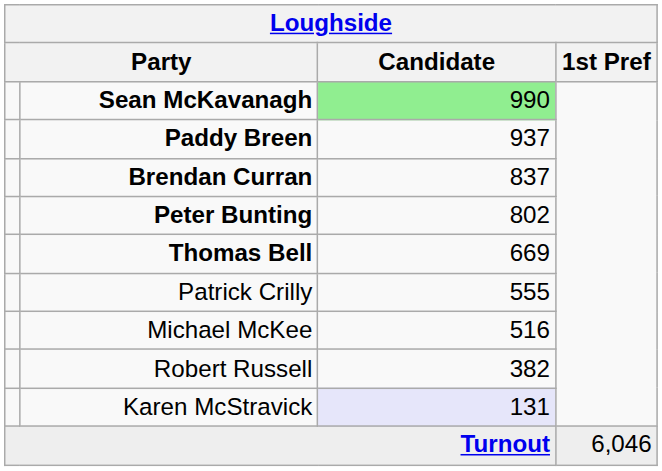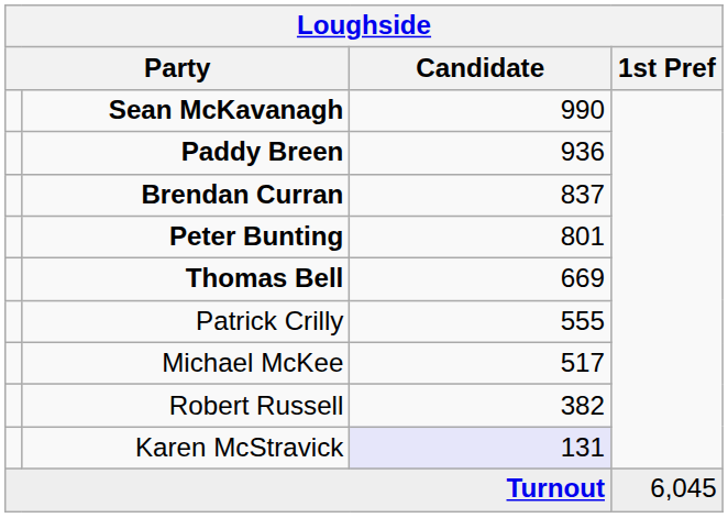 <table class="wikitable">
 <tr>
 <th colspan="4" align="center"><a href='#'>Loughside</a></th>
 </tr>
 <tr>
 <th colspan="2" align="center" width=200>Party</th>
 <th width=150>Candidate</th>
 <th width=60>1st Pref</th>
 </tr>
 <tr>
 <td></td>
 <td align="right"><strong>Sean McKavanagh</strong></td>
-<td align="right" style="background: lightgreen;">990</td>
+<td align="right">990</td>
 </tr>
 <tr>
 <td></td>
 <td align="right"><strong>Paddy Breen</strong></td>
-<td align="right">937</td>
+<td align="right">936</td>
 </tr>
 <tr>
 <td></td>
 <td align="right"><strong>Brendan Curran</strong></td>
 <td align="right">837</td>
 </tr>
 <tr>
 <td></td>
 <td align="right"><strong>Peter Bunting</strong></td>
-<td align="right">802</td>
+<td align="right">801</td>
 </tr>
 <tr>
 <td></td>
 <td align="right"><strong>Thomas Bell</strong></td>
 <td align="right">669</td>
 </tr>
 <tr>
 <td></td>
 <td align="right">Patrick Crilly</td>
 <td align="right">555</td>
 </tr>
 <tr>
 <td></td>
 <td align="right">Michael McKee</td>
-<td align="right">516</td>
+<td align="right">517</td>
 </tr>
 <tr>
 <td></td>
 <td align="right">Robert Russell</td>
 <td align="right">382</td>
 </tr>
 <tr>
 <td></td>
 <td align="right">Karen McStravick</td>
 <td align="right" style="background: lavender;">131</td>
 </tr>
 <tr bgcolor="EEEEEE">
 <td colspan=3 align="right"><strong><a href='#'>Turnout</a></strong></td>
-<td align="right">6,046</td>
+<td align="right">6,045</td>
 </tr>
 </table>
